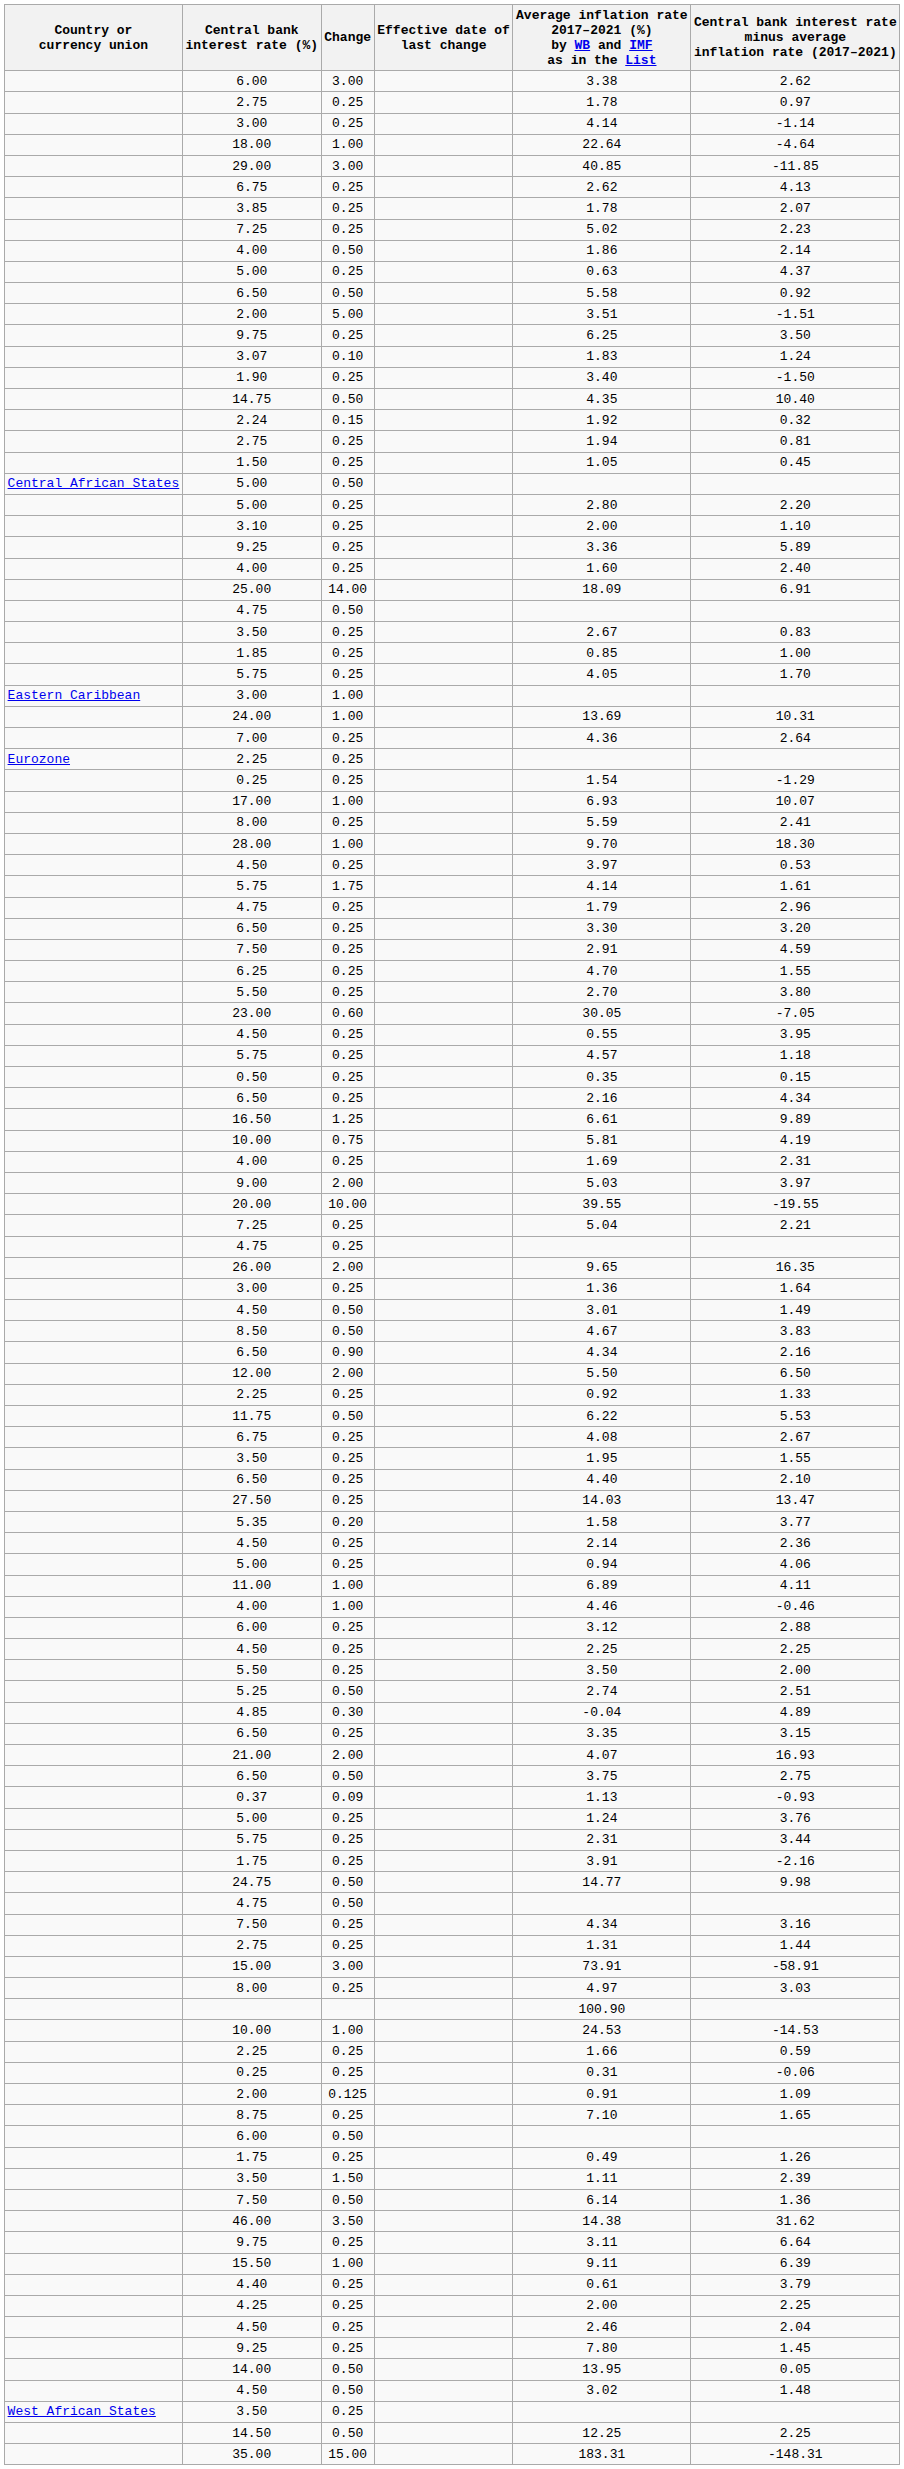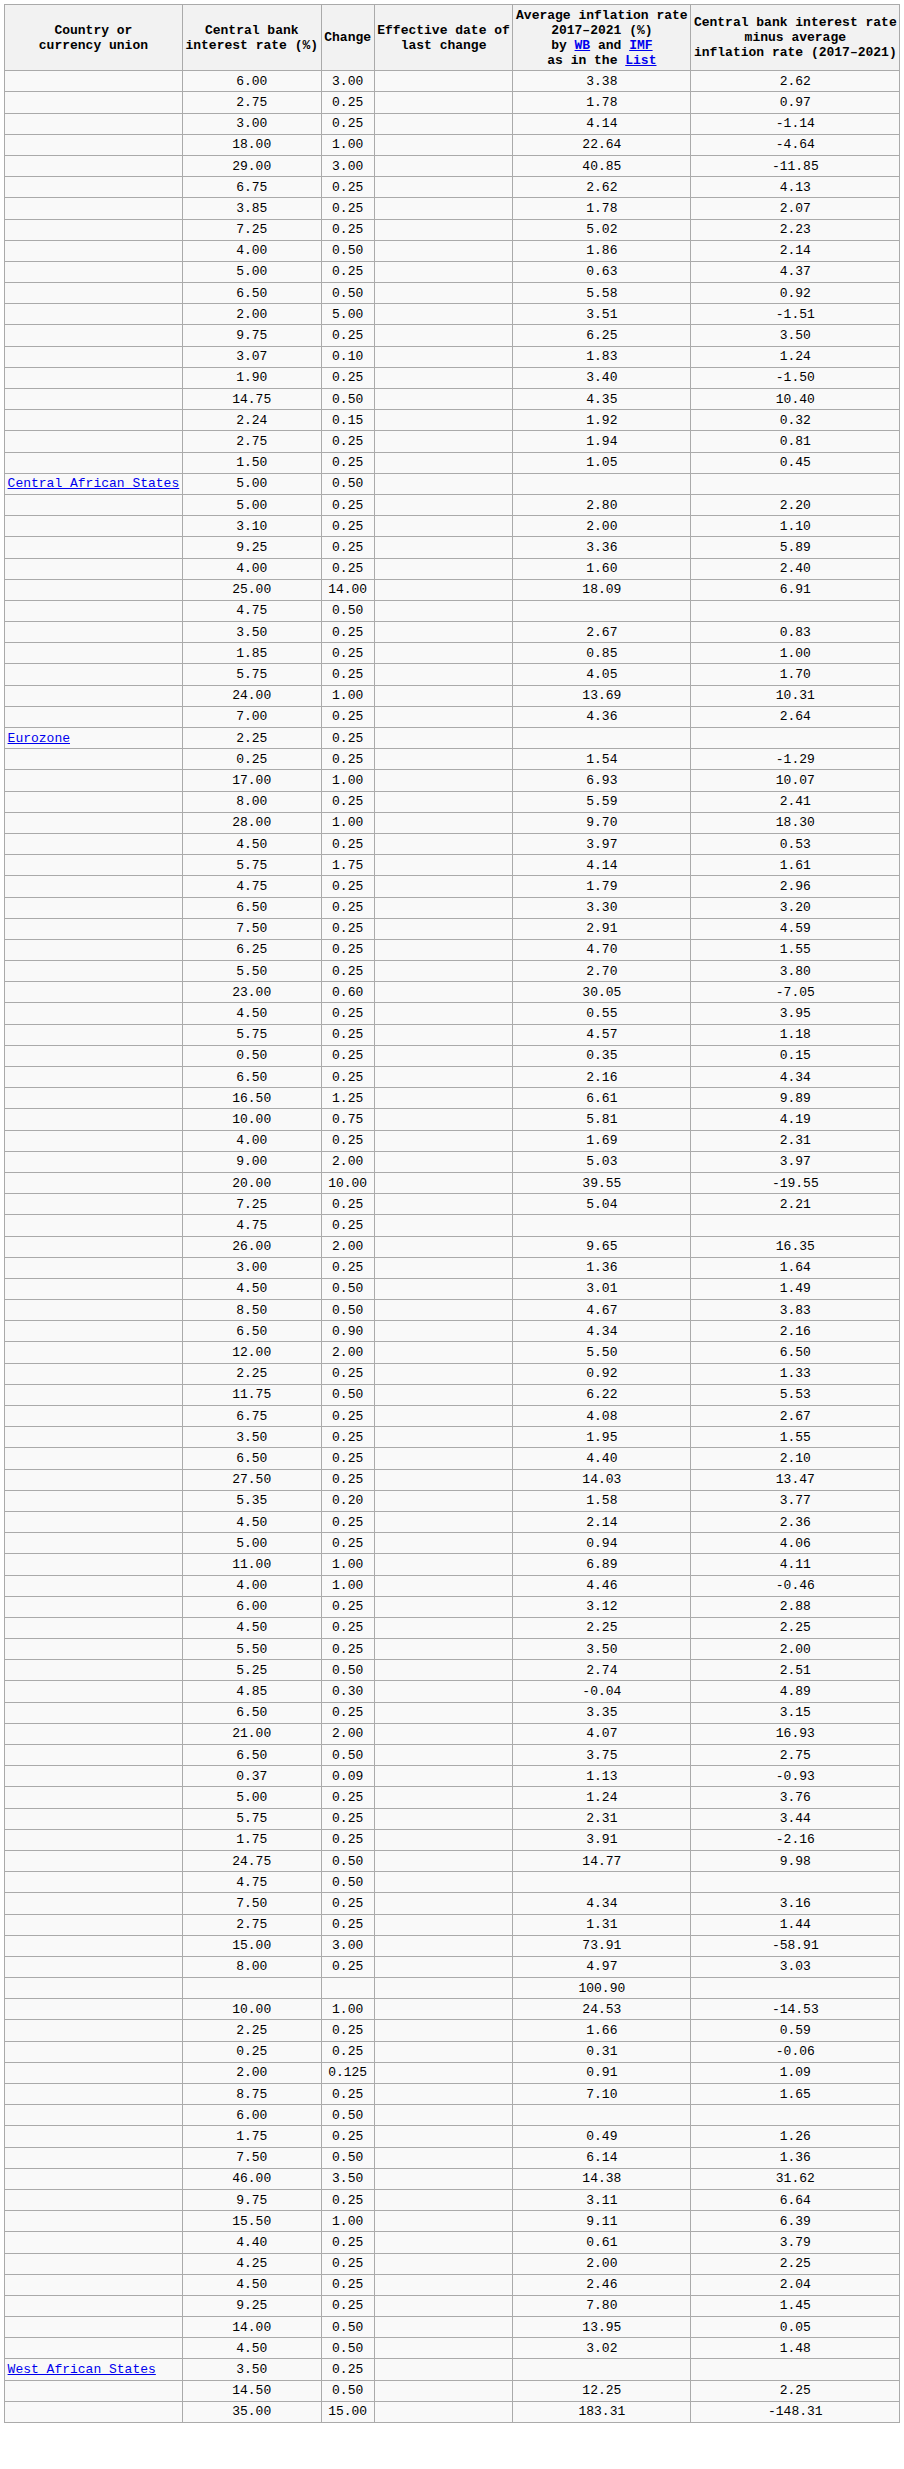 <table class="wikitable sortable" style="text-align: center;">
 <tr bgcolor="#ececec">
 <th>Country or<br>currency union</th>
 <th>Central bank<br>interest rate (%)</th>
 <th>Change</th>
 <th>Effective date of <br>last change</th>
 <th>Average inflation rate<br>2017–2021 (%)<br>by <a href='#'>WB</a> and <a href='#'>IMF</a><br>as in the <a href='#'>List</a></th>
 <th>Central bank interest rate<br> minus average<br>inflation rate (2017–2021)</th>
 </tr>
 <tr>
 <td align="left"></td>
 <td>6.00</td>
 <td> 3.00</td>
 <td></td>
 <td>3.38</td>
 <td>2.62</td>
 </tr>
 <tr>
 <td align="left"></td>
 <td>2.75</td>
 <td> 0.25</td>
 <td></td>
 <td>1.78</td>
 <td>0.97</td>
 </tr>
 <tr>
 <td align="left"></td>
 <td>3.00</td>
 <td> 0.25</td>
 <td></td>
 <td>4.14</td>
 <td>-1.14</td>
 </tr>
 <tr>
 <td align="left"></td>
 <td>18.00</td>
 <td> 1.00</td>
 <td></td>
 <td>22.64</td>
 <td>-4.64</td>
 </tr>
 <tr>
 <td align="left"></td>
 <td>29.00</td>
 <td> 3.00</td>
 <td></td>
 <td>40.85</td>
 <td>-11.85</td>
 </tr>
 <tr>
 <td align="left"></td>
 <td>6.75</td>
 <td> 0.25</td>
 <td></td>
 <td>2.62</td>
 <td>4.13</td>
 </tr>
 <tr>
 <td align="left"></td>
 <td>3.85</td>
 <td> 0.25</td>
 <td></td>
 <td>1.78</td>
 <td>2.07</td>
 </tr>
 <tr>
 <td align="left"></td>
 <td>7.25</td>
 <td> 0.25</td>
 <td></td>
 <td>5.02</td>
 <td>2.23</td>
 </tr>
 <tr>
 <td align="left"></td>
 <td>4.00</td>
 <td> 0.50</td>
 <td> </td>
 <td>1.86</td>
 <td>2.14</td>
 </tr>
 <tr>
 <td align="left"></td>
 <td>5.00</td>
 <td> 0.25</td>
 <td></td>
 <td>0.63</td>
 <td>4.37</td>
 </tr>
 <tr>
 <td align="left"></td>
 <td>6.50</td>
 <td> 0.50</td>
 <td></td>
 <td>5.58</td>
 <td>0.92</td>
 </tr>
 <tr>
 <td align="left"></td>
 <td>2.00</td>
 <td> 5.00</td>
 <td></td>
 <td>3.51</td>
 <td>-1.51</td>
 </tr>
 <tr>
 <td align="left"></td>
 <td>9.75</td>
 <td> 0.25</td>
 <td> </td>
 <td>6.25</td>
 <td>3.50</td>
 </tr>
 <tr>
 <td align="left"></td>
 <td>3.07</td>
 <td> 0.10</td>
 <td></td>
 <td>1.83</td>
 <td>1.24</td>
 </tr>
 <tr>
 <td align="left"></td>
 <td>1.90</td>
 <td> 0.25</td>
 <td></td>
 <td>3.40</td>
 <td>-1.50</td>
 </tr>
 <tr>
 <td align="left"></td>
 <td>14.75</td>
 <td> 0.50</td>
 <td></td>
 <td>4.35</td>
 <td>10.40</td>
 </tr>
 <tr>
 <td align="left"></td>
 <td>2.24</td>
 <td> 0.15</td>
 <td></td>
 <td>1.92</td>
 <td>0.32</td>
 </tr>
 <tr>
 <td align="left"></td>
 <td>2.75</td>
 <td> 0.25</td>
 <td></td>
 <td>1.94</td>
 <td>0.81</td>
 </tr>
 <tr>
 <td align="left"></td>
 <td>1.50</td>
 <td> 0.25</td>
 <td></td>
 <td>1.05</td>
 <td>0.45</td>
 </tr>
 <tr>
 <td align="left"><a href='#'>Central African States</a></td>
 <td>5.00</td>
 <td> 0.50</td>
 <td></td>
 <td></td>
 <td></td>
 </tr>
 <tr>
 <td align="left"></td>
 <td>5.00</td>
 <td> 0.25</td>
 <td></td>
 <td>2.80</td>
 <td>2.20</td>
 </tr>
 <tr>
 <td align="left"></td>
 <td>3.10</td>
 <td> 0.25</td>
 <td></td>
 <td>2.00</td>
 <td>1.10</td>
 </tr>
 <tr>
 <td align="left"></td>
 <td>9.25</td>
 <td> 0.25</td>
 <td></td>
 <td>3.36</td>
 <td>5.89</td>
 </tr>
 <tr>
 <td align="left"></td>
 <td>4.00</td>
 <td> 0.25</td>
 <td></td>
 <td>1.60</td>
 <td>2.40</td>
 </tr>
 <tr>
 <td align="left"></td>
 <td>25.00</td>
 <td> 14.00</td>
 <td></td>
 <td>18.09</td>
 <td>6.91</td>
 </tr>
 <tr>
 <td align="left"></td>
 <td>4.75</td>
 <td> 0.50</td>
 <td></td>
 <td></td>
 <td></td>
 </tr>
 <tr>
 <td align="left"></td>
 <td>3.50</td>
 <td> 0.25</td>
 <td></td>
 <td>2.67</td>
 <td>0.83</td>
 </tr>
 <tr>
 <td align="left"></td>
 <td>1.85</td>
 <td> 0.25</td>
 <td></td>
 <td>0.85</td>
 <td>1.00</td>
 </tr>
 <tr>
 <td align="left"></td>
 <td>5.75</td>
 <td> 0.25</td>
 <td></td>
 <td>4.05</td>
 <td>1.70</td>
-</tr>
-<tr>
-<td align="left"><a href='#'>Eastern Caribbean</a></td>
-<td>3.00</td>
-<td> 1.00</td>
-<td></td>
-<td></td>
-<td></td>
 </tr>
 <tr>
 <td align="left"></td>
 <td>24.00</td>
 <td> 1.00</td>
 <td></td>
 <td>13.69</td>
 <td>10.31</td>
 </tr>
 <tr>
 <td align="left"></td>
 <td>7.00</td>
 <td> 0.25</td>
 <td></td>
 <td>4.36</td>
 <td>2.64</td>
 </tr>
 <tr>
 <td align="left"> <a href='#'>Eurozone</a></td>
 <td>2.25</td>
 <td> 0.25</td>
 <td></td>
 <td></td>
 <td></td>
 </tr>
 <tr>
 <td align="left"></td>
 <td>0.25</td>
 <td> 0.25</td>
 <td></td>
 <td>1.54</td>
 <td>-1.29</td>
 </tr>
 <tr>
 <td align="left"></td>
 <td>17.00</td>
 <td> 1.00</td>
 <td></td>
 <td>6.93</td>
 <td>10.07</td>
 </tr>
 <tr>
 <td align="left"></td>
 <td>8.00</td>
 <td> 0.25</td>
 <td></td>
 <td>5.59</td>
 <td>2.41</td>
 </tr>
 <tr>
 <td align="left"></td>
 <td>28.00</td>
 <td> 1.00</td>
 <td></td>
 <td>9.70</td>
 <td>18.30</td>
 </tr>
 <tr>
 <td align="left"></td>
 <td>4.50</td>
 <td> 0.25</td>
 <td></td>
 <td>3.97</td>
 <td>0.53</td>
 </tr>
 <tr>
 <td align="left"></td>
 <td>5.75</td>
 <td> 1.75</td>
 <td></td>
 <td>4.14</td>
 <td>1.61</td>
 </tr>
 <tr>
 <td align="left"></td>
 <td>4.75</td>
 <td> 0.25</td>
 <td></td>
 <td>1.79</td>
 <td>2.96</td>
 </tr>
 <tr>
 <td align="left"></td>
 <td>6.50</td>
 <td> 0.25</td>
 <td></td>
 <td>3.30</td>
 <td>3.20</td>
 </tr>
 <tr>
 <td align="left"></td>
 <td>7.50</td>
 <td> 0.25</td>
 <td></td>
 <td>2.91</td>
 <td>4.59</td>
 </tr>
 <tr>
 <td align="left"></td>
 <td>6.25</td>
 <td> 0.25</td>
 <td></td>
 <td>4.70</td>
 <td>1.55</td>
 </tr>
 <tr>
 <td align="left"></td>
 <td>5.50</td>
 <td> 0.25</td>
 <td></td>
 <td>2.70</td>
 <td>3.80</td>
 </tr>
 <tr>
 <td align="left"></td>
 <td>23.00</td>
 <td> 0.60</td>
 <td></td>
 <td>30.05</td>
 <td>-7.05</td>
 </tr>
 <tr>
 <td align="left"></td>
 <td>4.50</td>
 <td> 0.25</td>
 <td></td>
 <td>0.55</td>
 <td>3.95</td>
 </tr>
 <tr>
 <td align="left"></td>
 <td>5.75</td>
 <td> 0.25</td>
 <td></td>
 <td>4.57</td>
 <td>1.18</td>
 </tr>
 <tr>
 <td align="left"></td>
 <td>0.50</td>
 <td> 0.25</td>
 <td></td>
 <td>0.35</td>
 <td>0.15</td>
 </tr>
 <tr>
 <td align="left"></td>
 <td>6.50</td>
 <td> 0.25</td>
 <td></td>
 <td>2.16</td>
 <td>4.34</td>
 </tr>
 <tr>
 <td align="left"></td>
 <td>16.50</td>
 <td> 1.25</td>
 <td></td>
 <td>6.61</td>
 <td>9.89</td>
 </tr>
 <tr>
 <td align="left"></td>
 <td>10.00</td>
 <td> 0.75</td>
 <td></td>
 <td>5.81</td>
 <td>4.19</td>
 </tr>
 <tr>
 <td align="left"></td>
 <td>4.00</td>
 <td> 0.25</td>
 <td></td>
 <td>1.69</td>
 <td>2.31</td>
 </tr>
 <tr>
 <td align="left"></td>
 <td>9.00</td>
 <td> 2.00</td>
 <td></td>
 <td>5.03</td>
 <td>3.97</td>
 </tr>
 <tr>
 <td align="left"></td>
 <td>20.00</td>
 <td> 10.00</td>
 <td></td>
 <td>39.55</td>
 <td>-19.55</td>
 </tr>
 <tr>
 <td align="left"></td>
 <td>7.25</td>
 <td> 0.25</td>
 <td></td>
 <td>5.04</td>
 <td>2.21</td>
 </tr>
 <tr>
 <td align="left"></td>
 <td>4.75</td>
 <td> 0.25</td>
 <td></td>
 <td></td>
 <td></td>
 </tr>
 <tr>
 <td align="left"></td>
 <td>26.00</td>
 <td> 2.00</td>
 <td></td>
 <td>9.65</td>
 <td>16.35</td>
 </tr>
 <tr>
 <td align="left"></td>
 <td>3.00</td>
 <td> 0.25</td>
 <td></td>
 <td>1.36</td>
 <td>1.64</td>
 </tr>
 <tr>
 <td align="left"></td>
 <td>4.50</td>
 <td> 0.50</td>
 <td></td>
 <td>3.01</td>
 <td>1.49</td>
 </tr>
 <tr>
 <td align="left"></td>
 <td>8.50</td>
 <td> 0.50</td>
 <td></td>
 <td>4.67</td>
 <td>3.83</td>
 </tr>
 <tr>
 <td align="left"></td>
 <td>6.50</td>
 <td> 0.90</td>
 <td></td>
 <td>4.34</td>
 <td>2.16</td>
 </tr>
 <tr>
 <td align="left"></td>
 <td>12.00</td>
 <td> 2.00</td>
 <td></td>
 <td>5.50</td>
 <td>6.50</td>
 </tr>
 <tr>
 <td align="left"></td>
 <td>2.25</td>
 <td> 0.25</td>
 <td> </td>
 <td>0.92</td>
 <td>1.33</td>
 </tr>
 <tr>
 <td align="left"></td>
 <td>11.75</td>
 <td> 0.50</td>
 <td></td>
 <td>6.22</td>
 <td>5.53</td>
 </tr>
 <tr>
 <td align="left"></td>
 <td>6.75</td>
 <td> 0.25</td>
 <td></td>
 <td>4.08</td>
 <td>2.67</td>
 </tr>
 <tr>
 <td align="left"></td>
 <td>3.50</td>
 <td> 0.25</td>
 <td></td>
 <td>1.95</td>
 <td>1.55</td>
 </tr>
 <tr>
 <td align="left"></td>
 <td>6.50</td>
 <td> 0.25</td>
 <td></td>
 <td>4.40</td>
 <td>2.10</td>
 </tr>
 <tr>
 <td align="left"></td>
 <td>27.50</td>
 <td> 0.25</td>
 <td></td>
 <td>14.03</td>
 <td>13.47</td>
 </tr>
 <tr>
 <td align="left"></td>
 <td>5.35</td>
 <td> 0.20</td>
 <td></td>
 <td>1.58</td>
 <td>3.77</td>
 </tr>
 <tr>
 <td align="left"></td>
 <td>4.50</td>
 <td> 0.25</td>
 <td></td>
 <td>2.14</td>
 <td>2.36</td>
 </tr>
 <tr>
 <td align="left"></td>
 <td>5.00</td>
 <td> 0.25</td>
 <td></td>
 <td>0.94</td>
 <td>4.06</td>
 </tr>
 <tr>
 <td align="left"></td>
 <td>11.00</td>
 <td> 1.00</td>
 <td></td>
 <td>6.89</td>
 <td>4.11</td>
 </tr>
 <tr>
 <td align="left"></td>
 <td>4.00</td>
 <td> 1.00</td>
 <td></td>
 <td>4.46</td>
 <td>-0.46</td>
 </tr>
 <tr>
 <td align="left"></td>
 <td>6.00</td>
 <td> 0.25</td>
 <td></td>
 <td>3.12</td>
 <td>2.88</td>
 </tr>
 <tr>
 <td align="left"></td>
 <td>4.50</td>
 <td> 0.25</td>
 <td></td>
 <td>2.25</td>
 <td>2.25</td>
 </tr>
 <tr>
 <td align="left"></td>
 <td>5.50</td>
 <td> 0.25</td>
 <td> </td>
 <td>3.50</td>
 <td>2.00</td>
 </tr>
 <tr>
 <td align="left"></td>
 <td>5.25</td>
 <td> 0.50</td>
 <td></td>
 <td>2.74</td>
 <td>2.51</td>
 </tr>
 <tr>
 <td align="left"></td>
 <td>4.85</td>
 <td> 0.30</td>
 <td></td>
 <td>-0.04</td>
 <td>4.89</td>
 </tr>
 <tr>
 <td align="left"></td>
 <td>6.50</td>
 <td> 0.25</td>
 <td></td>
 <td>3.35</td>
 <td>3.15</td>
 </tr>
 <tr>
 <td align="left"></td>
 <td>21.00</td>
 <td> 2.00</td>
 <td></td>
 <td>4.07</td>
 <td>16.93</td>
 </tr>
 <tr>
 <td align="left"></td>
 <td>6.50</td>
 <td> 0.50</td>
 <td></td>
 <td>3.75</td>
 <td>2.75</td>
 </tr>
 <tr>
 <td align="left"></td>
 <td>0.37</td>
 <td> 0.09</td>
 <td></td>
 <td>1.13</td>
 <td>-0.93</td>
 </tr>
 <tr>
 <td align="left"></td>
 <td>5.00</td>
 <td> 0.25</td>
 <td></td>
 <td>1.24</td>
 <td>3.76</td>
 </tr>
 <tr>
 <td align="left"></td>
 <td>5.75</td>
 <td> 0.25</td>
 <td></td>
 <td>2.31</td>
 <td>3.44</td>
 </tr>
 <tr>
 <td align="left"></td>
 <td>1.75</td>
 <td> 0.25</td>
 <td></td>
 <td>3.91</td>
 <td>-2.16</td>
 </tr>
 <tr>
 <td align="left"></td>
 <td>24.75</td>
 <td> 0.50</td>
 <td></td>
 <td>14.77</td>
 <td>9.98</td>
 </tr>
 <tr>
 <td align="left"></td>
 <td>4.75</td>
 <td> 0.50</td>
 <td></td>
 <td></td>
 <td></td>
 </tr>
 <tr>
 <td align="left"></td>
 <td>7.50</td>
 <td> 0.25</td>
 <td></td>
 <td>4.34</td>
 <td>3.16</td>
 </tr>
 <tr>
 <td align="left"></td>
 <td>2.75</td>
 <td> 0.25</td>
 <td></td>
 <td>1.31</td>
 <td>1.44</td>
 </tr>
 <tr>
 <td align="left"></td>
 <td>15.00</td>
 <td> 3.00</td>
 <td></td>
 <td>73.91</td>
 <td>-58.91</td>
 </tr>
 <tr>
 <td align="left"></td>
 <td>8.00</td>
 <td> 0.25</td>
 <td></td>
 <td>4.97</td>
 <td>3.03</td>
 </tr>
 <tr>
 <td align="left"></td>
 <td></td>
 <td></td>
 <td></td>
 <td>100.90</td>
 <td></td>
 </tr>
 <tr>
 <td align="left"></td>
 <td>10.00</td>
 <td> 1.00</td>
 <td></td>
 <td>24.53</td>
 <td>-14.53</td>
 </tr>
 <tr>
 <td align="left"></td>
 <td>2.25</td>
 <td> 0.25</td>
 <td></td>
 <td>1.66</td>
 <td>0.59</td>
 </tr>
 <tr>
 <td align="left"></td>
 <td>0.25</td>
 <td> 0.25</td>
 <td></td>
 <td>0.31</td>
 <td>-0.06</td>
 </tr>
 <tr>
 <td align="left"></td>
 <td>2.00</td>
 <td> 0.125</td>
 <td></td>
 <td>0.91</td>
 <td>1.09</td>
 </tr>
 <tr>
 <td align="left"></td>
 <td>8.75</td>
 <td> 0.25</td>
 <td></td>
 <td>7.10</td>
 <td>1.65</td>
 </tr>
 <tr>
 <td align="left"></td>
 <td>6.00</td>
 <td> 0.50</td>
 <td></td>
 <td></td>
 <td></td>
 </tr>
 <tr>
 <td align="left"></td>
 <td>1.75</td>
 <td> 0.25</td>
 <td></td>
 <td>0.49</td>
 <td>1.26</td>
 </tr>
 <tr>
 <td align="left"></td>
-<td>3.50</td>
-<td> 1.50</td>
-<td></td>
-<td>1.11</td>
-<td>2.39</td>
-</tr>
-<tr>
-<td align="left"></td>
 <td>7.50</td>
 <td> 0.50</td>
 <td></td>
 <td>6.14</td>
 <td>1.36</td>
 </tr>
 <tr>
 <td align="left"></td>
 <td>46.00</td>
 <td> 3.50</td>
 <td></td>
 <td>14.38</td>
 <td>31.62</td>
 </tr>
 <tr>
 <td align="left"></td>
 <td>9.75</td>
 <td> 0.25</td>
 <td></td>
 <td>3.11</td>
 <td>6.64</td>
 </tr>
 <tr>
 <td align="left"></td>
 <td>15.50</td>
 <td> 1.00</td>
 <td> </td>
 <td>9.11</td>
 <td>6.39</td>
 </tr>
 <tr>
 <td align="left"></td>
 <td>4.40</td>
 <td> 0.25</td>
 <td></td>
 <td>0.61</td>
 <td>3.79</td>
 </tr>
 <tr>
 <td align="left"></td>
 <td>4.25</td>
 <td> 0.25</td>
 <td></td>
 <td>2.00</td>
 <td>2.25</td>
 </tr>
 <tr>
 <td align="left"></td>
 <td>4.50</td>
 <td> 0.25</td>
 <td></td>
 <td>2.46</td>
 <td>2.04</td>
 </tr>
 <tr>
 <td align="left"></td>
 <td>9.25</td>
 <td> 0.25</td>
 <td></td>
 <td>7.80</td>
 <td>1.45</td>
 </tr>
 <tr>
 <td align="left"></td>
 <td>14.00</td>
 <td> 0.50</td>
 <td></td>
 <td>13.95</td>
 <td>0.05</td>
 </tr>
 <tr>
 <td align="left"></td>
 <td>4.50</td>
 <td> 0.50</td>
 <td></td>
 <td>3.02</td>
 <td>1.48</td>
 </tr>
 <tr>
 <td align="left"><a href='#'>West African States</a></td>
 <td>3.50</td>
 <td> 0.25</td>
 <td></td>
 <td></td>
 <td></td>
 </tr>
 <tr>
 <td align="left"></td>
 <td>14.50</td>
 <td> 0.50</td>
 <td></td>
 <td>12.25</td>
 <td>2.25</td>
 </tr>
 <tr>
 <td align="left"></td>
 <td>35.00</td>
 <td> 15.00</td>
 <td></td>
 <td>183.31</td>
 <td>-148.31</td>
 </tr>
 <tr>
 </tr>
 </table>
